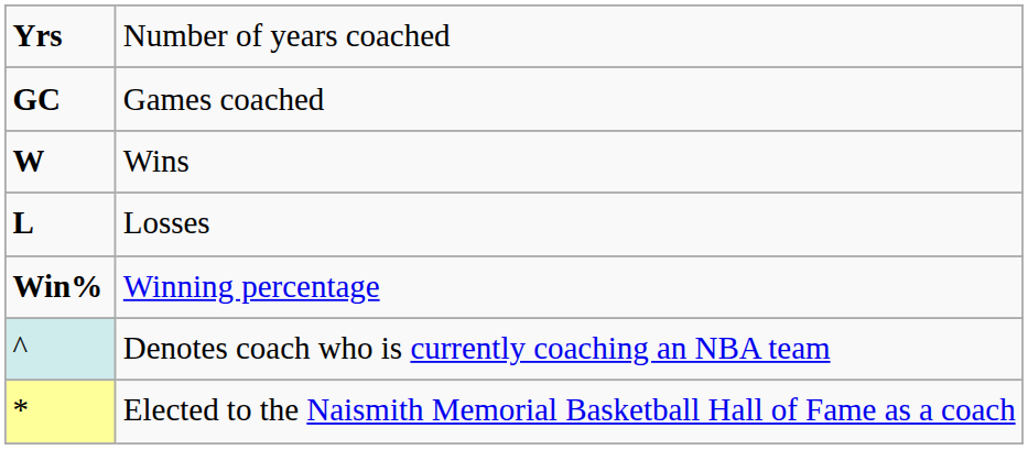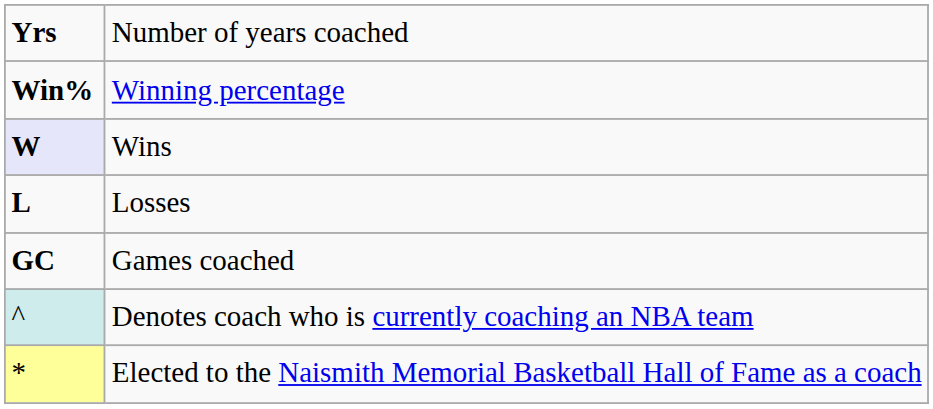 <table class="wikitable" style="font-size:1.00em; line-height:1.5em;">
 <tr>
 <td><strong>Yrs</strong></td>
 <td>Number of years coached</td>
 </tr>
 <tr>
-<td><strong>GC</strong></td>
-<td>Games coached</td>
+<td><strong>Win%</strong></td>
+<td><a href='#'>Winning percentage</a></td>
 </tr>
 <tr>
-<td><strong>W</strong></td>
+<td style="background: lavender;"><strong>W</strong></td>
 <td>Wins</td>
 </tr>
 <tr>
 <td><strong>L</strong></td>
 <td>Losses</td>
 </tr>
 <tr>
-<td><strong>Win%</strong></td>
-<td><a href='#'>Winning percentage</a></td>
+<td><strong>GC</strong></td>
+<td>Games coached</td>
 </tr>
 <tr>
 <td style="background-color:#CFECEC; width:3em">^</td>
 <td>Denotes coach who is <a href='#'>currently coaching an NBA team</a></td>
 </tr>
 <tr>
 <td style="background-color:#FFFF99; width:3em">*</td>
 <td>Elected to the <a href='#'>Naismith Memorial Basketball Hall of Fame as a coach</a></td>
 </tr>
 </table>
